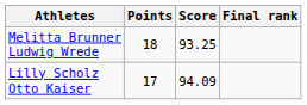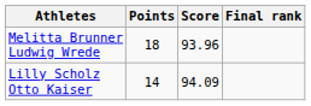 <table class="wikitable" border="1" style="font-size:90%">
 <tr>
 <th>Athletes</th>
 <th>Points</th>
 <th>Score</th>
 <th>Final rank</th>
 </tr>
 <tr align=center>
 <td align=left><a href='#'>Melitta Brunner</a><br><a href='#'>Ludwig Wrede</a></td>
 <td>18</td>
-<td>93.25</td>
+<td>93.96</td>
 <td></td>
 </tr>
 <tr align=center>
 <td align=left><a href='#'>Lilly Scholz</a><br><a href='#'>Otto Kaiser</a></td>
-<td>17</td>
+<td>14</td>
 <td>94.09</td>
 <td></td>
 </tr>
 </table>
